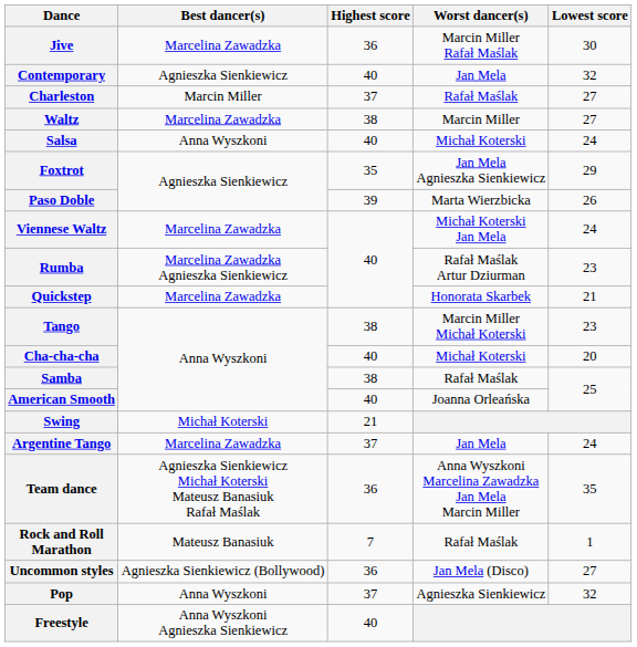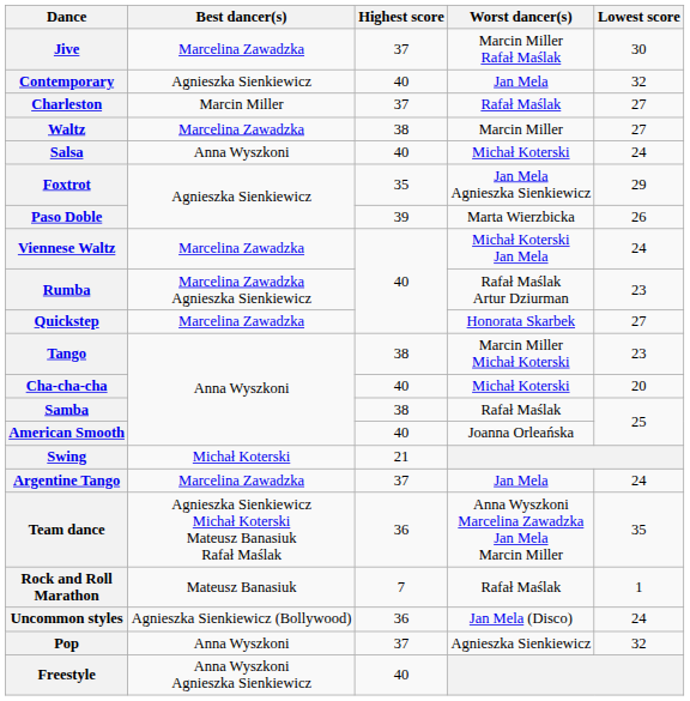 <table class="wikitable sortable" style="text-align:center;">
 <tr>
 <th>Dance</th>
 <th>Best dancer(s)</th>
 <th>Highest score</th>
 <th>Worst dancer(s)</th>
 <th>Lowest score</th>
 </tr>
 <tr>
 <th><a href='#'>Jive</a></th>
 <td><a href='#'>Marcelina Zawadzka</a></td>
-<td>36</td>
+<td>37</td>
 <td>Marcin Miller<br><a href='#'>Rafał Maślak</a></td>
 <td>30</td>
 </tr>
 <tr>
 <th><a href='#'>Contemporary</a></th>
 <td>Agnieszka Sienkiewicz</td>
 <td>40</td>
 <td><a href='#'>Jan Mela</a></td>
 <td>32</td>
 </tr>
 <tr>
 <th><a href='#'>Charleston</a></th>
 <td>Marcin Miller</td>
 <td>37</td>
 <td><a href='#'>Rafał Maślak</a></td>
 <td>27</td>
 </tr>
 <tr>
 <th><a href='#'>Waltz</a></th>
 <td><a href='#'>Marcelina Zawadzka</a></td>
 <td>38</td>
 <td>Marcin Miller</td>
 <td>27</td>
 </tr>
 <tr>
 <th><a href='#'>Salsa</a></th>
 <td>Anna Wyszkoni</td>
 <td>40</td>
 <td><a href='#'>Michał Koterski</a></td>
 <td>24</td>
 </tr>
 <tr>
 <th><a href='#'>Foxtrot</a></th>
 <td rowspan="2">Agnieszka Sienkiewicz</td>
 <td>35</td>
 <td><a href='#'>Jan Mela</a><br>Agnieszka Sienkiewicz</td>
 <td>29</td>
 </tr>
 <tr>
 <th><a href='#'>Paso Doble</a></th>
 <td>39</td>
 <td>Marta Wierzbicka</td>
 <td>26</td>
 </tr>
 <tr>
 <th><a href='#'>Viennese Waltz</a></th>
 <td><a href='#'>Marcelina Zawadzka</a></td>
 <td rowspan="3">40</td>
 <td><a href='#'>Michał Koterski</a><br><a href='#'>Jan Mela</a></td>
 <td>24</td>
 </tr>
 <tr>
 <th><a href='#'>Rumba</a></th>
 <td><a href='#'>Marcelina Zawadzka</a><br>Agnieszka Sienkiewicz</td>
 <td>Rafał Maślak<br>Artur Dziurman</td>
 <td>23</td>
 </tr>
 <tr>
 <th><a href='#'>Quickstep</a></th>
 <td><a href='#'>Marcelina Zawadzka</a></td>
 <td><a href='#'>Honorata Skarbek</a></td>
-<td>21</td>
+<td>27</td>
 </tr>
 <tr>
 <th><a href='#'>Tango</a></th>
 <td rowspan="4">Anna Wyszkoni</td>
 <td>38</td>
 <td>Marcin Miller<br><a href='#'>Michał Koterski</a></td>
 <td>23</td>
 </tr>
 <tr>
 <th><a href='#'>Cha-cha-cha</a></th>
 <td>40</td>
 <td><a href='#'>Michał Koterski</a></td>
 <td>20</td>
 </tr>
 <tr>
 <th><a href='#'>Samba</a></th>
 <td>38</td>
 <td>Rafał Maślak</td>
 <td rowspan="2">25</td>
 </tr>
 <tr>
 <th><a href='#'>American Smooth</a></th>
 <td>40</td>
 <td>Joanna Orleańska</td>
 </tr>
 <tr>
 <th><a href='#'>Swing</a></th>
 <td><a href='#'>Michał Koterski</a></td>
 <td>21</td>
 <th colspan="2"></th>
 </tr>
 <tr>
 <th><a href='#'>Argentine Tango</a></th>
 <td><a href='#'>Marcelina Zawadzka</a></td>
 <td>37</td>
 <td><a href='#'>Jan Mela</a></td>
 <td>24</td>
 </tr>
 <tr>
 <th>Team dance</th>
 <td>Agnieszka Sienkiewicz <br> <a href='#'>Michał Koterski</a> <br> Mateusz Banasiuk <br> Rafał Maślak</td>
 <td>36</td>
 <td>Anna Wyszkoni <br> <a href='#'>Marcelina Zawadzka</a> <br> <a href='#'>Jan Mela</a> <br> Marcin Miller</td>
 <td>35</td>
 </tr>
 <tr>
 <th>Rock and Roll <br> Marathon</th>
 <td>Mateusz Banasiuk</td>
 <td>7</td>
 <td>Rafał Maślak</td>
 <td>1</td>
 </tr>
 <tr>
 <th>Uncommon styles</th>
 <td>Agnieszka Sienkiewicz (Bollywood)</td>
 <td>36</td>
 <td><a href='#'>Jan Mela</a> (Disco)</td>
-<td>27</td>
+<td>24</td>
 </tr>
 <tr>
 <th>Pop</th>
 <td>Anna Wyszkoni</td>
 <td>37</td>
 <td>Agnieszka Sienkiewicz</td>
 <td>32</td>
 </tr>
 <tr>
 <th>Freestyle</th>
 <td>Anna Wyszkoni<br>Agnieszka Sienkiewicz</td>
 <td>40</td>
 <th colspan="2"></th>
 </tr>
 </table>
